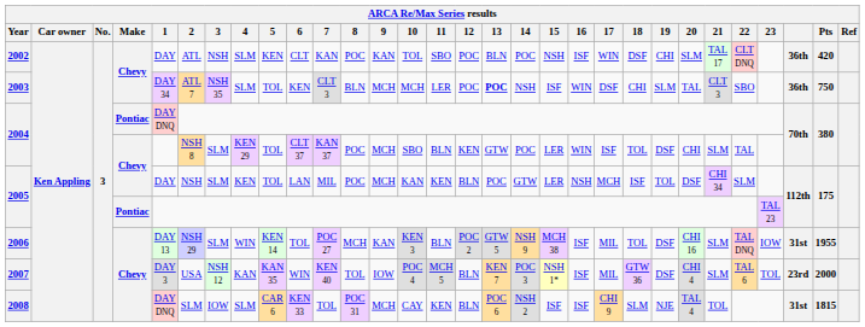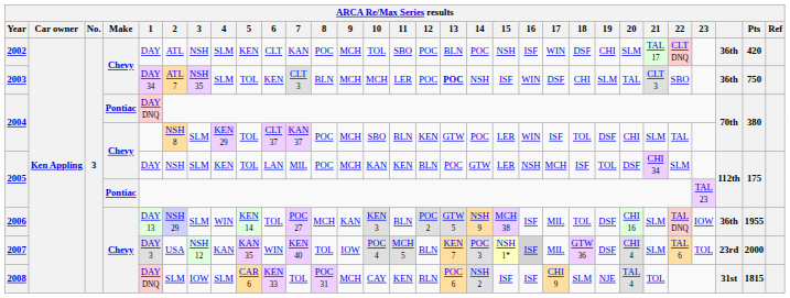 <table class="wikitable" style="text-align:center; font-size:75%">
 <tr>
 <th colspan=45><a href='#'>ARCA Re/Max Series</a> results</th>
 </tr>
 <tr>
 <th>Year</th>
 <th>Car owner</th>
 <th>No.</th>
 <th>Make</th>
 <th>1</th>
 <th>2</th>
 <th>3</th>
 <th>4</th>
 <th>5</th>
 <th>6</th>
 <th>7</th>
 <th>8</th>
 <th>9</th>
 <th>10</th>
 <th>11</th>
 <th>12</th>
 <th>13</th>
 <th>14</th>
 <th>15</th>
 <th>16</th>
 <th>17</th>
 <th>18</th>
 <th>19</th>
 <th>20</th>
 <th>21</th>
 <th>22</th>
 <th>23</th>
 <th></th>
 <th>Pts</th>
 <th>Ref</th>
 </tr>
 <tr>
 <th><a href='#'>2002</a></th>
 <th rowspan=9><a href='#'>Ken Appling</a></th>
 <th rowspan=9>3</th>
 <th rowspan=2><a href='#'>Chevy</a></th>
 <td><a href='#'>DAY</a></td>
 <td><a href='#'>ATL</a></td>
 <td><a href='#'>NSH</a></td>
 <td><a href='#'>SLM</a></td>
 <td><a href='#'>KEN</a></td>
 <td><a href='#'>CLT</a></td>
 <td><a href='#'>KAN</a></td>
 <td><a href='#'>POC</a></td>
-<td><a href='#'>KAN</a></td>
+<td><a href='#'>MCH</a></td>
 <td><a href='#'>TOL</a></td>
 <td><a href='#'>SBO</a></td>
 <td><a href='#'>POC</a></td>
 <td><a href='#'>BLN</a></td>
 <td><a href='#'>POC</a></td>
 <td><a href='#'>NSH</a></td>
 <td><a href='#'>ISF</a></td>
 <td><a href='#'>WIN</a></td>
 <td><a href='#'>DSF</a></td>
 <td><a href='#'>CHI</a></td>
 <td><a href='#'>SLM</a></td>
 <td style="background:#DFFFDF;"><a href='#'>TAL</a><br><small>17</small></td>
 <td style="background:#FFCFCF;"><a href='#'>CLT</a><br><small>DNQ</small></td>
 <td></td>
 <th>36th</th>
 <th>420</th>
 <th></th>
 </tr>
 <tr>
 <th><a href='#'>2003</a></th>
 <td style="background:#EFCFFF;"><a href='#'>DAY</a><br><small>34</small></td>
 <td style="background:#FFDF9F;"><a href='#'>ATL</a><br><small>7</small></td>
 <td style="background:#EFCFFF;"><a href='#'>NSH</a><br><small>35</small></td>
 <td><a href='#'>SLM</a></td>
 <td><a href='#'>TOL</a></td>
 <td><a href='#'>KEN</a></td>
 <td style="background:#DFDFDF;"><a href='#'>CLT</a><br><small>3</small></td>
 <td><a href='#'>BLN</a></td>
 <td><a href='#'>MCH</a></td>
 <td><a href='#'>MCH</a></td>
 <td><a href='#'>LER</a></td>
 <td><a href='#'>POC</a></td>
 <td><strong><a href='#'>POC</a></strong></td>
 <td><a href='#'>NSH</a></td>
 <td><a href='#'>ISF</a></td>
 <td><a href='#'>WIN</a></td>
 <td><a href='#'>DSF</a></td>
 <td><a href='#'>CHI</a></td>
 <td><a href='#'>SLM</a></td>
 <td><a href='#'>TAL</a></td>
 <td style="background:#DFDFDF;"><a href='#'>CLT</a><br><small>3</small></td>
 <td><a href='#'>SBO</a></td>
 <td></td>
 <th>36th</th>
 <th>750</th>
 <th></th>
 </tr>
 <tr>
 <th rowspan=2><a href='#'>2004</a></th>
 <th><a href='#'>Pontiac</a></th>
 <td style="background:#FFCFCF;"><a href='#'>DAY</a><br><small>DNQ</small></td>
 <td colspan=22></td>
 <th rowspan=2>70th</th>
 <th rowspan=2>380</th>
 <th rowspan=2></th>
 </tr>
 <tr>
 <th rowspan=2><a href='#'>Chevy</a></th>
 <td></td>
 <td style="background:#FFDF9F;"><a href='#'>NSH</a><br><small>8</small></td>
 <td><a href='#'>SLM</a></td>
 <td style="background:#EFCFFF;"><a href='#'>KEN</a><br><small>29</small></td>
 <td><a href='#'>TOL</a></td>
 <td style="background:#EFCFFF;"><a href='#'>CLT</a><br><small>37</small></td>
 <td style="background:#EFCFFF;"><a href='#'>KAN</a><br><small>37</small></td>
 <td><a href='#'>POC</a></td>
 <td><a href='#'>MCH</a></td>
 <td><a href='#'>SBO</a></td>
 <td><a href='#'>BLN</a></td>
 <td><a href='#'>KEN</a></td>
 <td><a href='#'>GTW</a></td>
 <td><a href='#'>POC</a></td>
 <td><a href='#'>LER</a></td>
 <td><a href='#'>WIN</a></td>
 <td><a href='#'>ISF</a></td>
 <td><a href='#'>TOL</a></td>
 <td><a href='#'>DSF</a></td>
 <td><a href='#'>CHI</a></td>
 <td><a href='#'>SLM</a></td>
 <td><a href='#'>TAL</a></td>
 <td></td>
 </tr>
 <tr>
 <th rowspan=2><a href='#'>2005</a></th>
 <td><a href='#'>DAY</a></td>
 <td><a href='#'>NSH</a></td>
 <td><a href='#'>SLM</a></td>
 <td><a href='#'>KEN</a></td>
 <td><a href='#'>TOL</a></td>
 <td><a href='#'>LAN</a></td>
 <td><a href='#'>MIL</a></td>
 <td><a href='#'>POC</a></td>
 <td><a href='#'>MCH</a></td>
 <td><a href='#'>KAN</a></td>
 <td><a href='#'>KEN</a></td>
 <td><a href='#'>BLN</a></td>
 <td><a href='#'>POC</a></td>
 <td><a href='#'>GTW</a></td>
 <td><a href='#'>LER</a></td>
 <td><a href='#'>NSH</a></td>
 <td><a href='#'>MCH</a></td>
 <td><a href='#'>ISF</a></td>
 <td><a href='#'>TOL</a></td>
 <td><a href='#'>DSF</a></td>
 <td style="background:#EFCFFF;"><a href='#'>CHI</a><br><small>34</small></td>
 <td><a href='#'>SLM</a></td>
 <td></td>
 <th rowspan=2>112th</th>
 <th rowspan=2>175</th>
 <th rowspan=2></th>
 </tr>
 <tr>
 <th><a href='#'>Pontiac</a></th>
 <td colspan=22></td>
 <td style="background:#EFCFFF;"><a href='#'>TAL</a><br><small>23</small></td>
 </tr>
 <tr>
 <th><a href='#'>2006</a></th>
 <th rowspan=3><a href='#'>Chevy</a></th>
 <td style="background:#DFFFDF;"><a href='#'>DAY</a><br><small>13</small></td>
 <td style="background:#CFCFFF;"><a href='#'>NSH</a><br><small>29</small></td>
 <td><a href='#'>SLM</a></td>
 <td><a href='#'>WIN</a></td>
 <td style="background:#DFFFDF;"><a href='#'>KEN</a><br><small>14</small></td>
 <td><a href='#'>TOL</a></td>
 <td style="background:#EFCFFF;"><a href='#'>POC</a><br><small>27</small></td>
 <td><a href='#'>MCH</a></td>
 <td><a href='#'>KAN</a></td>
 <td style="background:#DFDFDF;"><a href='#'>KEN</a><br><small>3</small></td>
 <td><a href='#'>BLN</a></td>
 <td style="background:#DFDFDF;"><a href='#'>POC</a><br><small>2</small></td>
 <td style="background:#DFDFDF;"><a href='#'>GTW</a><br><small>5</small></td>
 <td style="background:#FFDF9F;"><a href='#'>NSH</a><br><small>9</small></td>
 <td style="background:#EFCFFF;"><a href='#'>MCH</a><br><small>38</small></td>
 <td><a href='#'>ISF</a></td>
 <td><a href='#'>MIL</a></td>
 <td><a href='#'>TOL</a></td>
 <td><a href='#'>DSF</a></td>
 <td style="background:#DFFFDF;"><a href='#'>CHI</a><br><small>16</small></td>
 <td><a href='#'>SLM</a></td>
 <td style="background:#FFCFCF;"><a href='#'>TAL</a><br><small>DNQ</small></td>
 <td><a href='#'>IOW</a></td>
-<th>31st</th>
+<th>36th</th>
 <th>1955</th>
 <th></th>
 </tr>
 <tr>
 <th><a href='#'>2007</a></th>
 <td style="background:#DFDFDF;"><a href='#'>DAY</a><br><small>3</small></td>
 <td><a href='#'>USA</a></td>
 <td style="background:#DFFFDF;"><a href='#'>NSH</a><br><small>12</small></td>
 <td><a href='#'>KAN</a></td>
 <td style="background:#EFCFFF;"><a href='#'>KAN</a><br><small>35</small></td>
 <td><a href='#'>WIN</a></td>
 <td style="background:#EFCFFF;"><a href='#'>KEN</a><br><small>40</small></td>
 <td><a href='#'>TOL</a></td>
 <td><a href='#'>IOW</a></td>
 <td style="background:#DFDFDF;"><a href='#'>POC</a><br><small>4</small></td>
 <td style="background:#DFDFDF;"><a href='#'>MCH</a><br><small>5</small></td>
 <td><a href='#'>BLN</a></td>
 <td style="background:#FFDF9F;"><a href='#'>KEN</a><br><small>7</small></td>
 <td style="background:#DFDFDF;"><a href='#'>POC</a><br><small>3</small></td>
 <td style="background:#FFFFBF;"><a href='#'>NSH</a><br><small>1*</small></td>
-<td><a href='#'>ISF</a></td>
+<td style="background: lightgrey;"><a href='#'>ISF</a></td>
 <td><a href='#'>MIL</a></td>
 <td style="background:#EFCFFF;"><a href='#'>GTW</a><br><small>36</small></td>
 <td><a href='#'>DSF</a></td>
 <td style="background:#DFDFDF;"><a href='#'>CHI</a><br><small>4</small></td>
 <td><a href='#'>SLM</a></td>
 <td style="background:#FFDF9F;"><a href='#'>TAL</a><br><small>6</small></td>
 <td><a href='#'>TOL</a></td>
 <th>23rd</th>
 <th>2000</th>
 <th></th>
 </tr>
 <tr>
 <th><a href='#'>2008</a></th>
 <td style="background:#FFCFCF;"><a href='#'>DAY</a><br><small>DNQ</small></td>
 <td><a href='#'>SLM</a></td>
 <td><a href='#'>IOW</a></td>
 <td><a href='#'>SLM</a></td>
 <td style="background:#FFDF9F;"><a href='#'>CAR</a><br><small>6</small></td>
 <td style="background:#EFCFFF;"><a href='#'>KEN</a><br><small>33</small></td>
 <td><a href='#'>TOL</a></td>
 <td style="background:#EFCFFF;"><a href='#'>POC</a><br><small>31</small></td>
 <td><a href='#'>MCH</a></td>
 <td><a href='#'>CAY</a></td>
 <td><a href='#'>KEN</a></td>
 <td><a href='#'>BLN</a></td>
 <td style="background:#FFDF9F;"><a href='#'>POC</a><br><small>6</small></td>
 <td style="background:#DFDFDF;"><a href='#'>NSH</a><br><small>2</small></td>
 <td><a href='#'>ISF</a></td>
 <td><a href='#'>ISF</a></td>
 <td style="background:#FFDF9F;"><a href='#'>CHI</a><br><small>9</small></td>
 <td><a href='#'>SLM</a></td>
 <td><a href='#'>NJE</a></td>
 <td style="background:#DFDFDF;"><a href='#'>TAL</a><br><small>4</small></td>
 <td><a href='#'>TOL</a></td>
 <td colspan=2></td>
 <th>31st</th>
 <th>1815</th>
 <th></th>
 </tr>
 </table>
